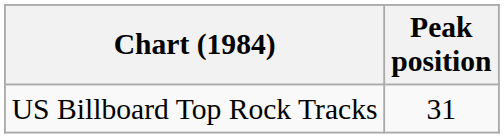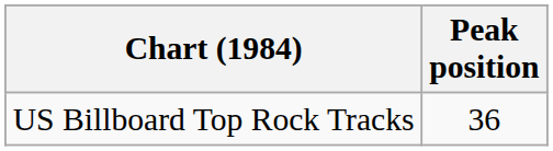 <table class="wikitable sortable">
 <tr>
 <th>Chart (1984)</th>
 <th>Peak<br>position</th>
 </tr>
 <tr>
 <td align="left">US Billboard Top Rock Tracks</td>
-<td style="text-align:center;">31</td>
+<td style="text-align:center;">36</td>
 </tr>
 </table>
